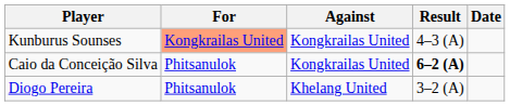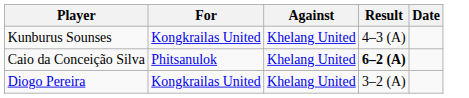 <table class="wikitable">
 <tr>
 <th>Player</th>
 <th>For</th>
 <th>Against</th>
 <th>Result</th>
 <th>Date</th>
 </tr>
 <tr>
 <td> Kunburus Sounses</td>
-<td style="background: lightsalmon;"><a href='#'>Kongkrailas United</a></td>
 <td><a href='#'>Kongkrailas United</a></td>
+<td><a href='#'>Khelang United</a></td>
 <td>4–3 (A)</td>
 <td></td>
 </tr>
 <tr>
 <td> Caio da Conceição Silva</td>
 <td><a href='#'>Phitsanulok</a></td>
-<td><a href='#'>Kongkrailas United</a></td>
+<td><a href='#'>Khelang United</a></td>
 <td><strong>6–2 (A)</strong></td>
 <td></td>
 </tr>
 <tr>
 <td> <a href='#'>Diogo Pereira</a></td>
-<td><a href='#'>Phitsanulok</a></td>
+<td><a href='#'>Kongkrailas United</a></td>
 <td><a href='#'>Khelang United</a></td>
 <td>3–2 (A)</td>
 <td></td>
 </tr>
 </table>
